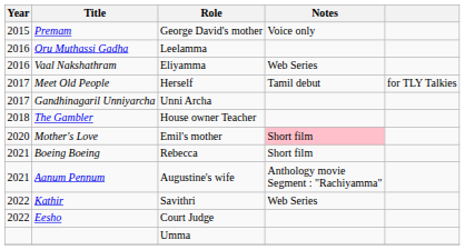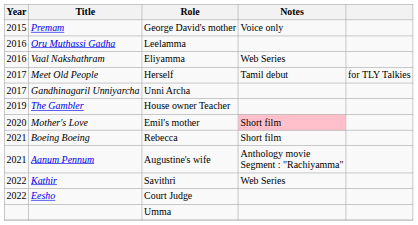 <table class="wikitable sortable">
 <tr>
 <th>Year</th>
 <th>Title</th>
 <th>Role</th>
 <th>Notes</th>
 <th></th>
 </tr>
 <tr>
 <td>2015</td>
 <td><em><a href='#'>Premam</a></em></td>
 <td>George David's mother</td>
 <td>Voice only</td>
 <td></td>
 </tr>
 <tr>
 <td>2016</td>
 <td><em><a href='#'>Oru Muthassi Gadha</a></em></td>
 <td>Leelamma</td>
 <td></td>
 <td></td>
 </tr>
 <tr>
 <td>2016</td>
 <td><em>Vaal Nakshathram</em></td>
 <td>Eliyamma</td>
 <td>Web Series</td>
 <td></td>
 </tr>
 <tr>
 <td>2017</td>
 <td><em>Meet Old People</em></td>
 <td>Herself</td>
 <td>Tamil debut</td>
 <td>for TLY Talkies</td>
 </tr>
 <tr>
 <td>2017</td>
 <td><em>Gandhinagaril Unniyarcha</em></td>
 <td>Unni Archa</td>
 <td></td>
 <td></td>
 </tr>
 <tr>
-<td>2018</td>
+<td>2019</td>
 <td><em><a href='#'>The Gambler</a></em></td>
 <td>House owner Teacher</td>
 <td></td>
 <td></td>
 </tr>
 <tr>
 <td>2020</td>
 <td><em>Mother's Love</em></td>
 <td>Emil's mother</td>
 <td style="background: pink;">Short film</td>
 <td></td>
 </tr>
 <tr>
 <td>2021</td>
 <td><em>Boeing Boeing</em></td>
 <td>Rebecca</td>
 <td>Short film</td>
 <td></td>
 </tr>
 <tr>
 <td>2021</td>
 <td><em><a href='#'>Aanum Pennum</a></em></td>
 <td>Augustine's wife</td>
 <td>Anthology movie<br>Segment : "Rachiyamma"</td>
 <td></td>
 </tr>
 <tr>
 <td>2022</td>
 <td><em><a href='#'>Kathir</a></em></td>
 <td>Savithri</td>
 <td>Web Series</td>
 <td></td>
 </tr>
 <tr>
 <td>2022</td>
 <td><em><a href='#'>Eesho</a></em></td>
 <td>Court Judge</td>
 <td></td>
 <td></td>
 </tr>
 <tr>
 <td></td>
 <td></td>
 <td>Umma</td>
 <td></td>
 <td></td>
 </tr>
 <tr>
 </tr>
 </table>
